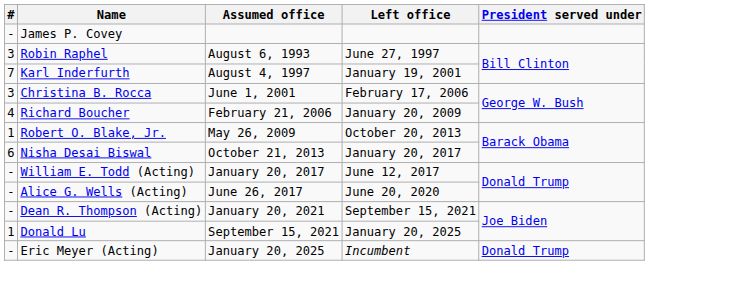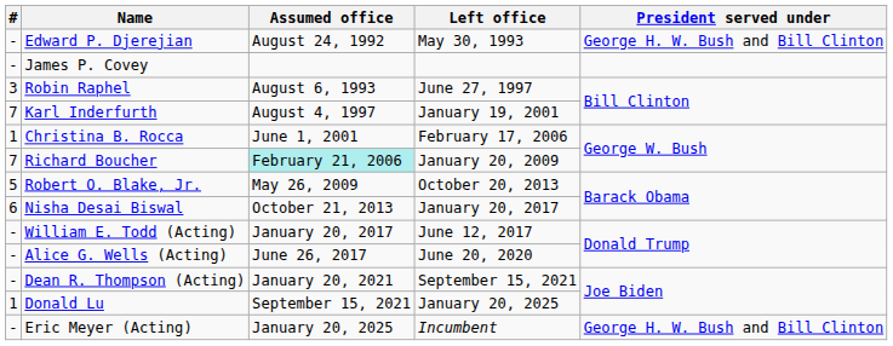 <table class="wikitable">
 <tr>
 <th>#</th>
 <th>Name</th>
 <th>Assumed office</th>
 <th>Left office</th>
 <th><a href='#'>President</a> served under</th>
+</tr>
+<tr>
+<td>-</td>
+<td><a href='#'>Edward P. Djerejian</a></td>
+<td>August 24, 1992</td>
+<td>May 30, 1993</td>
+<td><a href='#'>George H. W. Bush</a> and <a href='#'>Bill Clinton</a></td>
 </tr>
 <tr>
 <td>-</td>
 <td>James P. Covey</td>
 <td></td>
 <td></td>
 <td></td>
 </tr>
 <tr>
 <td>3</td>
 <td><a href='#'>Robin Raphel</a></td>
 <td>August 6, 1993</td>
 <td>June 27, 1997</td>
 <td rowspan="2"><a href='#'>Bill Clinton</a></td>
 </tr>
 <tr>
 <td>7</td>
 <td><a href='#'>Karl Inderfurth</a></td>
 <td>August 4, 1997</td>
 <td>January 19, 2001</td>
 </tr>
 <tr>
-<td>3</td>
+<td>1</td>
 <td><a href='#'>Christina B. Rocca</a></td>
 <td>June 1, 2001</td>
 <td>February 17, 2006</td>
 <td rowspan="2"><a href='#'>George W. Bush</a></td>
 </tr>
 <tr>
-<td>4</td>
+<td>7</td>
 <td><a href='#'>Richard Boucher</a></td>
-<td>February 21, 2006</td>
+<td style="background: paleturquoise;">February 21, 2006</td>
 <td>January 20, 2009</td>
 </tr>
 <tr>
-<td>1</td>
+<td>5</td>
 <td><a href='#'>Robert O. Blake, Jr.</a></td>
 <td>May 26, 2009</td>
 <td>October 20, 2013</td>
 <td rowspan="2"><a href='#'>Barack Obama</a></td>
 </tr>
 <tr>
 <td>6</td>
 <td><a href='#'>Nisha Desai Biswal</a></td>
 <td>October 21, 2013</td>
 <td>January 20, 2017</td>
 </tr>
 <tr>
 <td>-</td>
 <td><a href='#'>William E. Todd</a> (Acting)</td>
 <td>January 20, 2017</td>
 <td>June 12, 2017</td>
 <td rowspan="2"><a href='#'>Donald Trump</a></td>
 </tr>
 <tr>
 <td>-</td>
 <td><a href='#'>Alice G. Wells</a> (Acting)</td>
 <td>June 26, 2017</td>
 <td>June 20, 2020</td>
 </tr>
 <tr>
 <td>-</td>
 <td><a href='#'>Dean R. Thompson</a> (Acting)</td>
 <td>January 20, 2021</td>
 <td>September 15, 2021</td>
 <td rowspan="2"><a href='#'>Joe Biden</a></td>
 </tr>
 <tr>
 <td>1</td>
 <td><a href='#'>Donald Lu</a></td>
 <td>September 15, 2021</td>
 <td>January 20, 2025</td>
 </tr>
 <tr>
 <td>-</td>
 <td>Eric Meyer (Acting)</td>
 <td>January 20, 2025</td>
 <td><em>Incumbent</em></td>
-<td><a href='#'>Donald Trump</a></td>
+<td><a href='#'>George H. W. Bush</a> and <a href='#'>Bill Clinton</a></td>
 </tr>
 </table>
